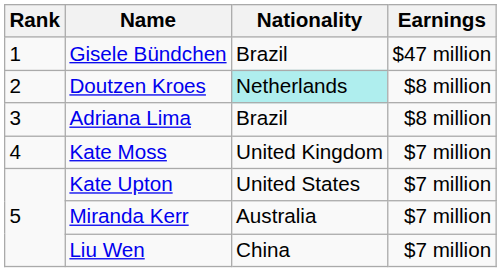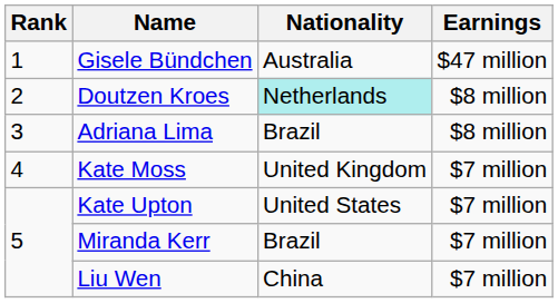 <table class="wikitable sortable" border="0">
 <tr>
 <th scope="col">Rank</th>
 <th scope="col">Name</th>
 <th scope="col">Nationality</th>
 <th scope="col">Earnings</th>
 </tr>
 <tr>
 <td>1</td>
 <td><a href='#'>Gisele Bündchen</a></td>
-<td>Brazil</td>
+<td>Australia</td>
 <td align="right">$47 million</td>
 </tr>
 <tr>
 <td>2</td>
 <td><a href='#'>Doutzen Kroes</a></td>
 <td style="background: paleturquoise;">Netherlands</td>
 <td align="right">$8 million</td>
 </tr>
 <tr>
 <td>3</td>
 <td><a href='#'>Adriana Lima</a></td>
 <td>Brazil</td>
 <td align="right">$8 million</td>
 </tr>
 <tr>
 <td>4</td>
 <td><a href='#'>Kate Moss</a></td>
 <td>United Kingdom</td>
 <td align="right">$7 million</td>
 </tr>
 <tr>
 <td rowspan="3">5</td>
 <td><a href='#'>Kate Upton</a></td>
 <td>United States</td>
 <td align="right">$7 million</td>
 </tr>
 <tr>
 <td><a href='#'>Miranda Kerr</a></td>
-<td>Australia</td>
+<td>Brazil</td>
 <td align="right">$7 million</td>
 </tr>
 <tr>
 <td><a href='#'>Liu Wen</a></td>
 <td>China</td>
 <td align="right">$7 million</td>
 </tr>
 </table>
